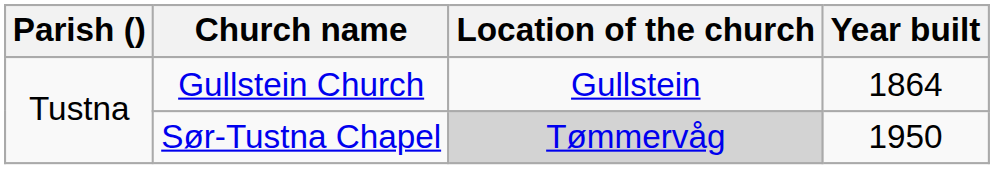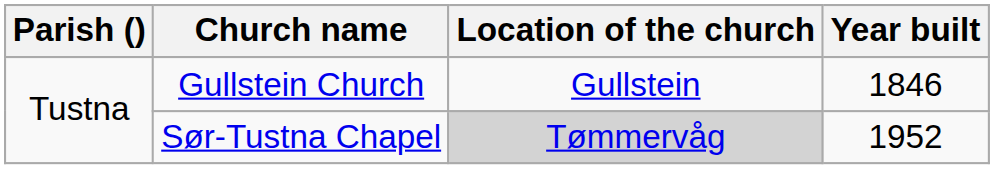 <table class="wikitable" style="text-align:center">
 <tr>
 <th>Parish ()</th>
 <th>Church name</th>
 <th>Location of the church</th>
 <th>Year built</th>
 </tr>
 <tr>
 <td rowspan="2">Tustna</td>
 <td><a href='#'>Gullstein Church</a></td>
 <td><a href='#'>Gullstein</a></td>
-<td>1864</td>
+<td>1846</td>
 </tr>
 <tr>
 <td><a href='#'>Sør-Tustna Chapel</a></td>
 <td style="background: lightgrey;"><a href='#'>Tømmervåg</a></td>
-<td>1950</td>
+<td>1952</td>
 </tr>
 </table>
